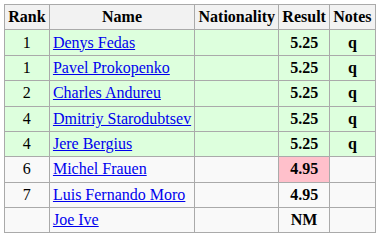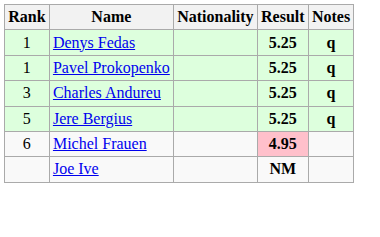 <table class="wikitable sortable" style="text-align:center">
 <tr>
 <th>Rank</th>
 <th>Name</th>
 <th>Nationality</th>
 <th>Result</th>
 <th>Notes</th>
 </tr>
 <tr bgcolor=ddffdd>
 <td>1</td>
 <td align=left><a href='#'>Denys Fedas</a></td>
 <td align=left></td>
 <td><strong>5.25</strong></td>
 <td><strong>q</strong></td>
 </tr>
 <tr bgcolor=ddffdd>
 <td>1</td>
 <td align=left><a href='#'>Pavel Prokopenko</a></td>
 <td align=left></td>
 <td><strong>5.25</strong></td>
 <td><strong>q</strong></td>
 </tr>
 <tr bgcolor=ddffdd>
-<td>2</td>
+<td>3</td>
 <td align=left><a href='#'>Charles Andureu</a></td>
 <td align=left></td>
 <td><strong>5.25</strong></td>
 <td><strong>q</strong></td>
 </tr>
 <tr bgcolor=ddffdd>
-<td>4</td>
-<td align=left><a href='#'>Dmitriy Starodubtsev</a></td>
-<td align=left></td>
-<td><strong>5.25</strong></td>
-<td><strong>q</strong></td>
-</tr>
-<tr bgcolor=ddffdd>
-<td>4</td>
+<td>5</td>
 <td align=left><a href='#'>Jere Bergius</a></td>
 <td align=left></td>
 <td><strong>5.25</strong></td>
 <td><strong>q</strong></td>
 </tr>
 <tr>
 <td>6</td>
 <td align=left><a href='#'>Michel Frauen</a></td>
 <td align=left></td>
 <td style="background: pink;"><strong>4.95</strong></td>
 <td></td>
 </tr>
 <tr>
-<td>7</td>
-<td align=left><a href='#'>Luis Fernando Moro</a></td>
-<td align=left></td>
-<td><strong>4.95</strong></td>
-<td></td>
-</tr>
-<tr>
 <td></td>
 <td align=left><a href='#'>Joe Ive</a></td>
 <td align=left></td>
 <td><strong>NM</strong></td>
 <td></td>
 </tr>
 </table>
